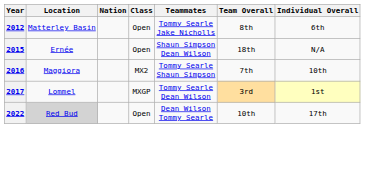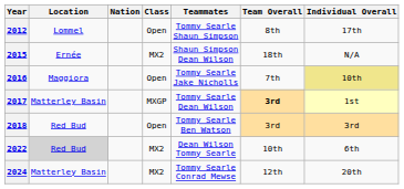 <table class="wikitable" style="font-size: 85%; text-align:center">
 <tr>
 <th>Year</th>
 <th>Location</th>
 <th>Nation</th>
 <th>Class</th>
 <th>Teammates</th>
 <th>Team Overall</th>
 <th>Individual Overall</th>
 </tr>
 <tr>
 <th><a href='#'>2012</a></th>
-<td> <a href='#'>Matterley Basin</a></td>
+<td> <a href='#'>Lommel</a></td>
 <td></td>
 <td>Open</td>
-<td><a href='#'>Tommy Searle</a><br><a href='#'>Jake Nicholls</a></td>
+<td><a href='#'>Tommy Searle</a><br><a href='#'>Shaun Simpson</a></td>
 <td>8th</td>
-<td>6th</td>
+<td>17th</td>
 </tr>
 <tr>
 <th><a href='#'>2015</a></th>
 <td> <a href='#'>Ernée</a></td>
 <td></td>
-<td>Open</td>
+<td>MX2</td>
 <td><a href='#'>Shaun Simpson</a><br><a href='#'>Dean Wilson</a></td>
 <td>18th</td>
 <td>N/A</td>
 </tr>
 <tr>
 <th><a href='#'>2016</a></th>
 <td> <a href='#'>Maggiora</a></td>
 <td></td>
-<td>MX2</td>
-<td><a href='#'>Tommy Searle</a><br><a href='#'>Shaun Simpson</a></td>
+<td>Open</td>
+<td><a href='#'>Tommy Searle</a><br><a href='#'>Jake Nicholls</a></td>
 <td>7th</td>
-<td>10th</td>
+<td style="background: khaki;">10th</td>
 </tr>
 <tr>
 <th><a href='#'>2017</a></th>
-<td> <a href='#'>Lommel</a></td>
+<td> <a href='#'>Matterley Basin</a></td>
 <td></td>
 <td>MXGP</td>
 <td><a href='#'>Tommy Searle</a><br><a href='#'>Dean Wilson</a></td>
+<td style="background:#ffdf9f;"><strong>3rd</strong></td>
+<td style="background:#ffffbf;">1st</td>
+</tr>
+<tr>
+<th><a href='#'>2018</a></th>
+<td> <a href='#'>Red Bud</a></td>
+<td></td>
+<td>Open</td>
+<td><a href='#'>Tommy Searle</a><br><a href='#'>Ben Watson</a></td>
 <td style="background:#ffdf9f;">3rd</td>
-<td style="background:#ffffbf;">1st</td>
+<td style="background:#ffdf9f;">3rd</td>
 </tr>
 <tr>
 <th><a href='#'>2022</a></th>
 <td style="background: lightgrey;"> <a href='#'>Red Bud</a></td>
 <td></td>
-<td>Open</td>
+<td>MX2</td>
 <td><a href='#'>Dean Wilson</a><br><a href='#'>Tommy Searle</a></td>
 <td>10th</td>
-<td>17th</td>
+<td>6th</td>
+</tr>
+<tr>
+<th><a href='#'>2024</a></th>
+<td> <a href='#'>Matterley Basin</a></td>
+<td></td>
+<td>MX2</td>
+<td><a href='#'>Tommy Searle</a><br><a href='#'>Conrad Mewse</a></td>
+<td>12th</td>
+<td>20th</td>
 </tr>
 </table>
